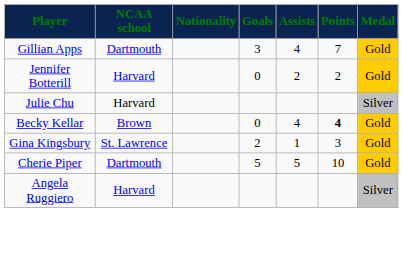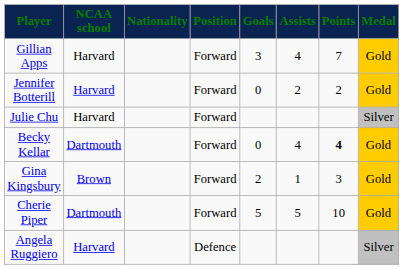 <table class="wikitable" style="width:80%;">
 <tr style="text-align:center; background:#0a2351; color:green;">
 <td><strong>Player</strong></td>
 <td><strong>NCAA school</strong></td>
 <td><strong>Nationality</strong></td>
+<td><strong>Position</strong></td>
 <td><strong>Goals</strong></td>
 <td><strong>Assists</strong></td>
 <td><strong>Points</strong></td>
 <td><strong>Medal</strong></td>
 </tr>
 <tr style="text-align:center;" bgcolor="">
 <td><a href='#'>Gillian Apps</a></td>
-<td><a href='#'>Dartmouth</a></td>
+<td>Harvard</td>
 <td></td>
+<td>Forward</td>
 <td>3</td>
 <td>4</td>
 <td>7</td>
 <td style="background:#fc0;">Gold</td>
 </tr>
 <tr style="text-align:center;" bgcolor="">
 <td><a href='#'>Jennifer Botterill</a></td>
 <td><a href='#'>Harvard</a></td>
 <td></td>
+<td>Forward</td>
 <td>0</td>
 <td>2</td>
 <td>2</td>
 <td style="background:#fc0;">Gold</td>
 </tr>
 <tr style="text-align:center;" bgcolor="">
 <td><a href='#'>Julie Chu</a></td>
 <td>Harvard</td>
 <td></td>
+<td>Forward</td>
 <td></td>
 <td></td>
 <td></td>
 <td style="background:silver;">Silver</td>
 </tr>
 <tr style="text-align:center;" bgcolor="">
 <td><a href='#'>Becky Kellar</a></td>
-<td><a href='#'>Brown</a></td>
+<td><a href='#'>Dartmouth</a></td>
 <td></td>
+<td>Forward</td>
 <td>0</td>
 <td>4</td>
 <td><strong>4</strong></td>
 <td style="background:#fc0;">Gold</td>
 </tr>
 <tr style="text-align:center;" bgcolor="">
 <td><a href='#'>Gina Kingsbury</a></td>
-<td><a href='#'>St. Lawrence</a></td>
+<td><a href='#'>Brown</a></td>
 <td></td>
+<td>Forward</td>
 <td>2</td>
 <td>1</td>
 <td>3</td>
 <td style="background:#fc0;">Gold</td>
 </tr>
 <tr style="text-align:center;" bgcolor="">
 <td><a href='#'>Cherie Piper</a></td>
 <td><a href='#'>Dartmouth</a></td>
 <td></td>
+<td>Forward</td>
 <td>5</td>
 <td>5</td>
 <td>10</td>
 <td style="background:#fc0;">Gold</td>
 </tr>
 <tr style="text-align:center;" bgcolor="">
 <td><a href='#'>Angela Ruggiero</a></td>
 <td><a href='#'>Harvard</a></td>
 <td></td>
+<td>Defence</td>
 <td></td>
 <td></td>
 <td></td>
 <td style="background:silver;">Silver</td>
 </tr>
 </table>
